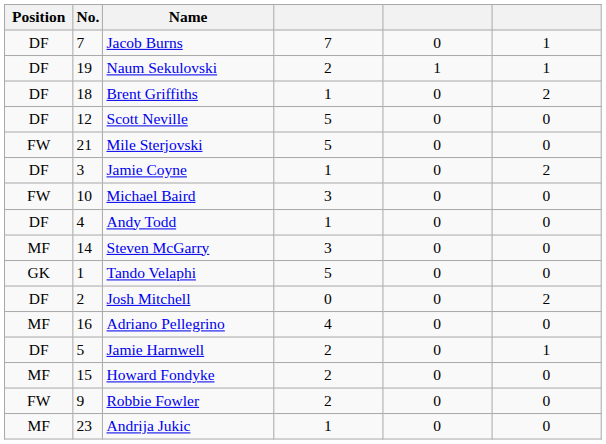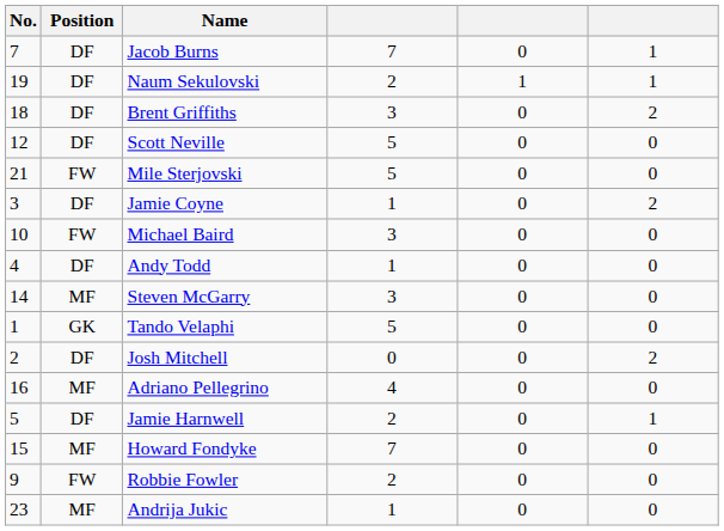 <table class="wikitable" style="text-align:center; font-size:95%">
 <tr>
+<th width=20>No.</th>
 <th width=60>Position</th>
-<th width=20>No.</th>
 <th width=160>Name</th>
 <th width=100></th>
 <th width=100></th>
 <th width=100></th>
 </tr>
 <tr>
+<td align="left">7</td>
 <td>DF</td>
-<td align="left">7</td>
 <td align="left"> <a href='#'>Jacob Burns</a></td>
 <td>7</td>
 <td>0</td>
 <td>1</td>
 </tr>
 <tr>
+<td align="left">19</td>
 <td>DF</td>
-<td align="left">19</td>
 <td align="left"> <a href='#'>Naum Sekulovski</a></td>
 <td>2</td>
 <td>1</td>
 <td>1</td>
 </tr>
 <tr>
+<td align="left">18</td>
 <td>DF</td>
-<td align="left">18</td>
 <td align="left"> <a href='#'>Brent Griffiths</a></td>
-<td>1</td>
+<td>3</td>
 <td>0</td>
 <td>2</td>
 </tr>
 <tr>
+<td align="left">12</td>
 <td>DF</td>
-<td align="left">12</td>
 <td align="left"> <a href='#'>Scott Neville</a></td>
 <td>5</td>
 <td>0</td>
 <td>0</td>
 </tr>
 <tr>
+<td align="left">21</td>
 <td>FW</td>
-<td align="left">21</td>
 <td align="left"> <a href='#'>Mile Sterjovski</a></td>
 <td>5</td>
 <td>0</td>
 <td>0</td>
 </tr>
 <tr>
+<td align="left">3</td>
 <td>DF</td>
-<td align="left">3</td>
 <td align="left"> <a href='#'>Jamie Coyne</a></td>
 <td>1</td>
 <td>0</td>
 <td>2</td>
 </tr>
 <tr>
+<td align="left">10</td>
 <td>FW</td>
-<td align="left">10</td>
 <td align="left"> <a href='#'>Michael Baird</a></td>
 <td>3</td>
 <td>0</td>
 <td>0</td>
 </tr>
 <tr>
+<td align="left">4</td>
 <td>DF</td>
-<td align="left">4</td>
 <td align="left"> <a href='#'>Andy Todd</a></td>
 <td>1</td>
 <td>0</td>
 <td>0</td>
 </tr>
 <tr>
+<td align="left">14</td>
 <td>MF</td>
-<td align="left">14</td>
 <td align="left"> <a href='#'>Steven McGarry</a></td>
 <td>3</td>
 <td>0</td>
 <td>0</td>
 </tr>
 <tr>
+<td align="left">1</td>
 <td>GK</td>
-<td align="left">1</td>
 <td align="left"> <a href='#'>Tando Velaphi</a></td>
 <td>5</td>
 <td>0</td>
 <td>0</td>
 </tr>
 <tr>
+<td align="left">2</td>
 <td>DF</td>
-<td align="left">2</td>
 <td align="left"> <a href='#'>Josh Mitchell</a></td>
 <td>0</td>
 <td>0</td>
 <td>2</td>
 </tr>
 <tr>
+<td align="left">16</td>
 <td>MF</td>
-<td align="left">16</td>
 <td align="left"> <a href='#'>Adriano Pellegrino</a></td>
 <td>4</td>
 <td>0</td>
 <td>0</td>
 </tr>
 <tr>
+<td align="left">5</td>
 <td>DF</td>
-<td align="left">5</td>
 <td align="left"> <a href='#'>Jamie Harnwell</a></td>
 <td>2</td>
 <td>0</td>
 <td>1</td>
 </tr>
 <tr>
+<td align="left">15</td>
 <td>MF</td>
-<td align="left">15</td>
 <td align="left"> <a href='#'>Howard Fondyke</a></td>
-<td>2</td>
+<td>7</td>
 <td>0</td>
 <td>0</td>
 </tr>
 <tr>
+<td align="left">9</td>
 <td>FW</td>
-<td align="left">9</td>
 <td align="left"> <a href='#'>Robbie Fowler</a></td>
 <td>2</td>
 <td>0</td>
 <td>0</td>
 </tr>
 <tr>
+<td align="left">23</td>
 <td>MF</td>
-<td align="left">23</td>
 <td align="left"> <a href='#'>Andrija Jukic</a></td>
 <td>1</td>
 <td>0</td>
 <td>0</td>
 </tr>
 </table>
